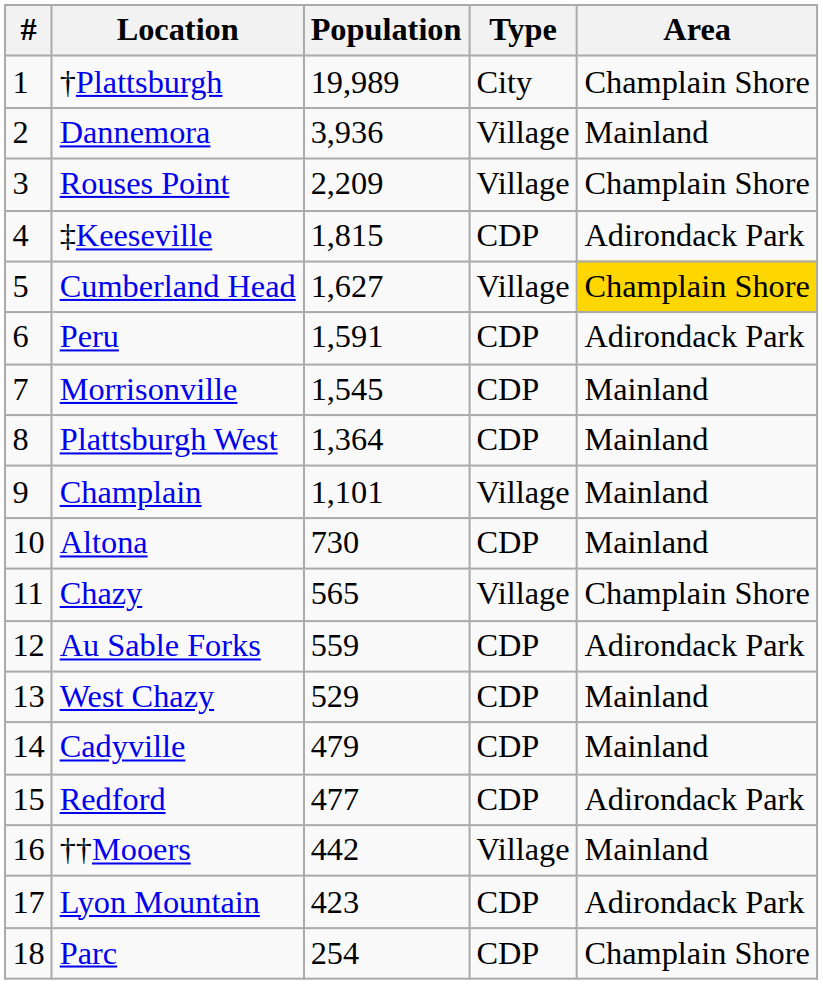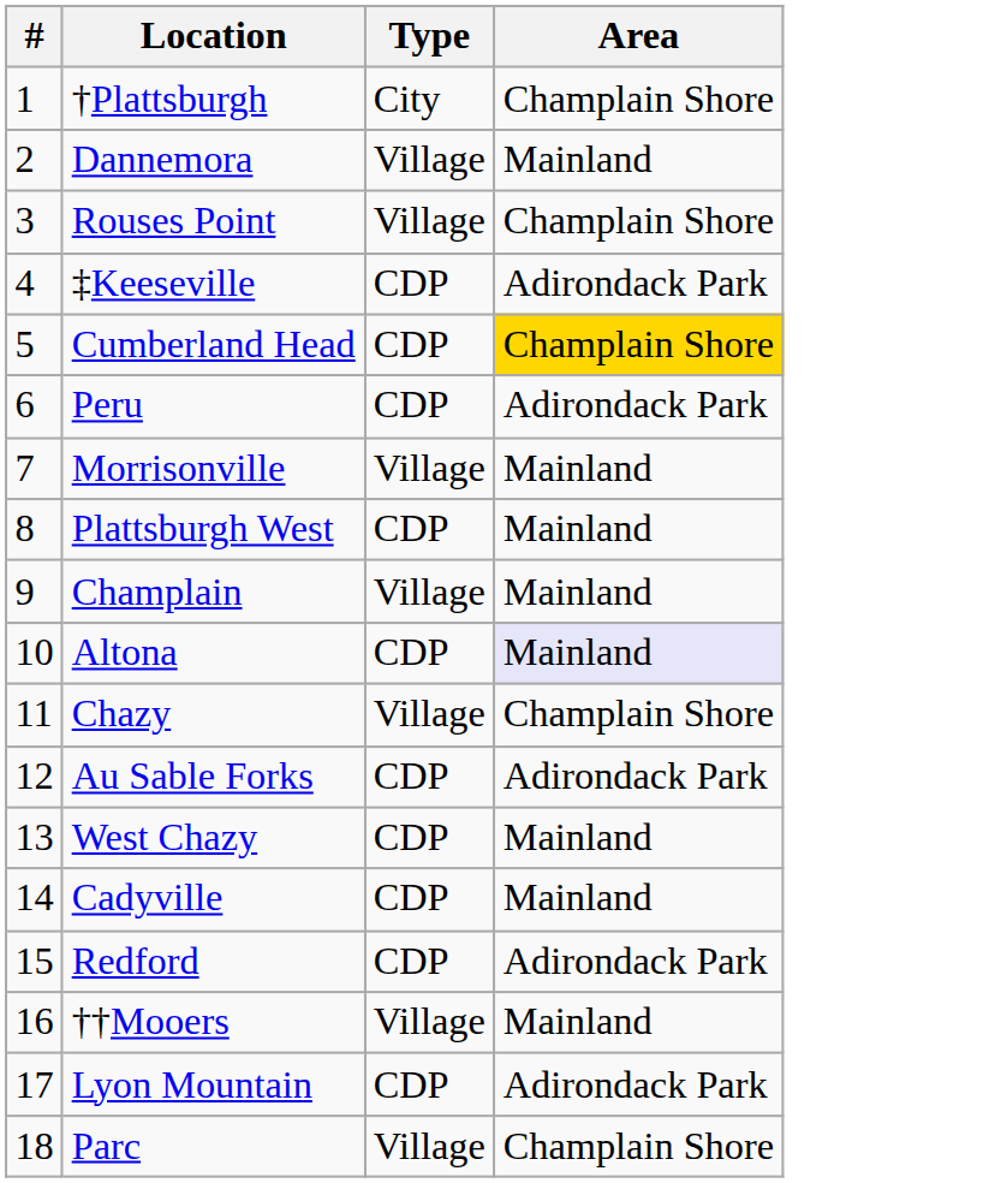 <table class="wikitable sortable">
 <tr>
 <th>#</th>
 <th>Location</th>
-<th>Population</th>
 <th>Type</th>
 <th>Area</th>
 </tr>
 <tr>
 <td>1</td>
 <td>†<a href='#'>Plattsburgh</a></td>
-<td>19,989</td>
 <td>City</td>
 <td>Champlain Shore</td>
 </tr>
 <tr>
 <td>2</td>
 <td><a href='#'>Dannemora</a></td>
-<td>3,936</td>
 <td>Village</td>
 <td>Mainland</td>
 </tr>
 <tr>
 <td>3</td>
 <td><a href='#'>Rouses Point</a></td>
-<td>2,209</td>
 <td>Village</td>
 <td>Champlain Shore</td>
 </tr>
 <tr>
 <td>4</td>
 <td>‡<a href='#'>Keeseville</a></td>
-<td>1,815</td>
 <td>CDP</td>
 <td>Adirondack Park</td>
 </tr>
 <tr>
 <td>5</td>
 <td><a href='#'>Cumberland Head</a></td>
-<td>1,627</td>
-<td>Village</td>
+<td>CDP</td>
 <td style="background: gold;">Champlain Shore</td>
 </tr>
 <tr>
 <td>6</td>
 <td><a href='#'>Peru</a></td>
-<td>1,591</td>
 <td>CDP</td>
 <td>Adirondack Park</td>
 </tr>
 <tr>
 <td>7</td>
 <td><a href='#'>Morrisonville</a></td>
-<td>1,545</td>
-<td>CDP</td>
+<td>Village</td>
 <td>Mainland</td>
 </tr>
 <tr>
 <td>8</td>
 <td><a href='#'>Plattsburgh West</a></td>
-<td>1,364</td>
 <td>CDP</td>
 <td>Mainland</td>
 </tr>
 <tr>
 <td>9</td>
 <td><a href='#'>Champlain</a></td>
-<td>1,101</td>
 <td>Village</td>
 <td>Mainland</td>
 </tr>
 <tr>
 <td>10</td>
 <td><a href='#'>Altona</a></td>
-<td>730</td>
 <td>CDP</td>
-<td>Mainland</td>
+<td style="background: lavender;">Mainland</td>
 </tr>
 <tr>
 <td>11</td>
 <td><a href='#'>Chazy</a></td>
-<td>565</td>
 <td>Village</td>
 <td>Champlain Shore</td>
 </tr>
 <tr>
 <td>12</td>
 <td><a href='#'>Au Sable Forks</a></td>
-<td>559</td>
 <td>CDP</td>
 <td>Adirondack Park</td>
 </tr>
 <tr>
 <td>13</td>
 <td><a href='#'>West Chazy</a></td>
-<td>529</td>
 <td>CDP</td>
 <td>Mainland</td>
 </tr>
 <tr>
 <td>14</td>
 <td><a href='#'>Cadyville</a></td>
-<td>479</td>
 <td>CDP</td>
 <td>Mainland</td>
 </tr>
 <tr>
 <td>15</td>
 <td><a href='#'>Redford</a></td>
-<td>477</td>
 <td>CDP</td>
 <td>Adirondack Park</td>
 </tr>
 <tr>
 <td>16</td>
 <td>††<a href='#'>Mooers</a></td>
-<td>442</td>
 <td>Village</td>
 <td>Mainland</td>
 </tr>
 <tr>
 <td>17</td>
 <td><a href='#'>Lyon Mountain</a></td>
-<td>423</td>
 <td>CDP</td>
 <td>Adirondack Park</td>
 </tr>
 <tr>
 <td>18</td>
 <td><a href='#'>Parc</a></td>
-<td>254</td>
-<td>CDP</td>
+<td>Village</td>
 <td>Champlain Shore</td>
 </tr>
 </table>
